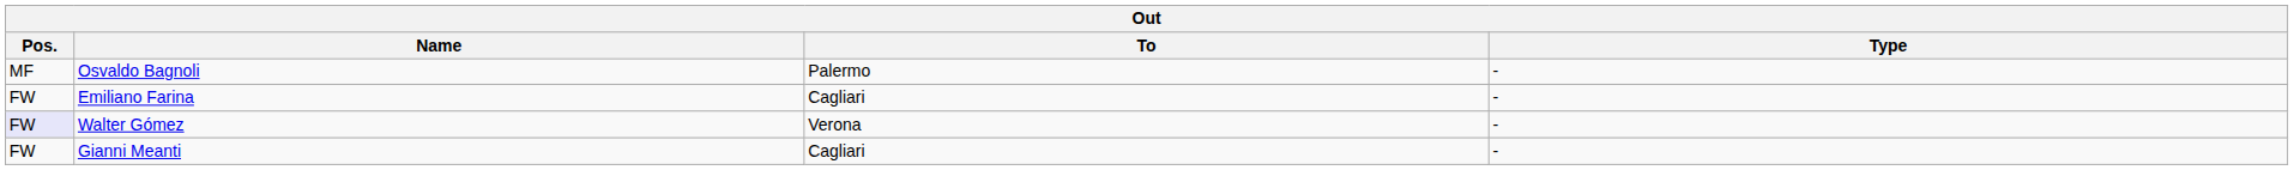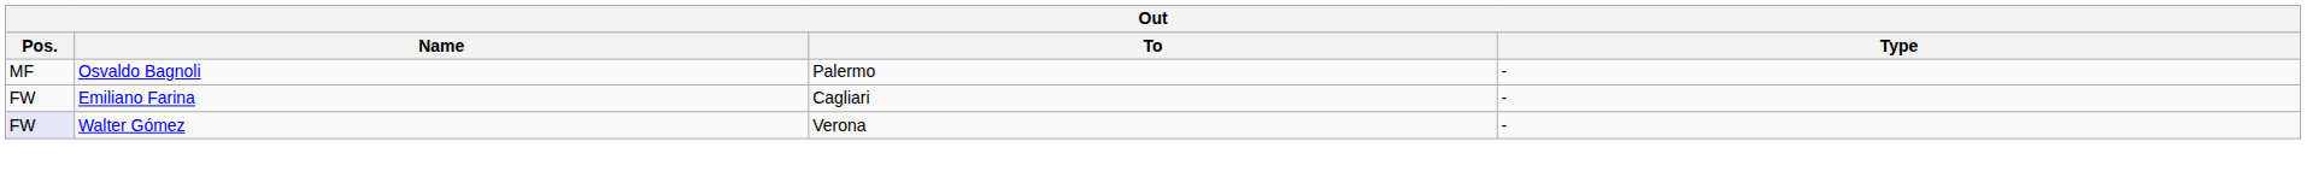 <table class="wikitable" style="font-size:90%;width:99%;">
 <tr>
 <th colspan="4">Out</th>
 </tr>
 <tr>
 <th width=3%>Pos.</th>
 <th width=32%>Name</th>
 <th width=30%>To</th>
 <th width=35%>Type</th>
 </tr>
 <tr>
 <td>MF</td>
 <td><a href='#'>Osvaldo Bagnoli</a></td>
 <td>Palermo</td>
 <td>-</td>
 </tr>
 <tr>
 <td>FW</td>
 <td><a href='#'>Emiliano Farina</a></td>
 <td>Cagliari</td>
 <td>-</td>
 </tr>
 <tr>
 <td style="background: lavender;">FW</td>
 <td><a href='#'>Walter Gómez</a></td>
 <td>Verona</td>
 <td>-</td>
 </tr>
-<tr>
-<td>FW</td>
-<td><a href='#'>Gianni Meanti</a></td>
-<td>Cagliari</td>
-<td>-</td>
-</tr>
 </table>
